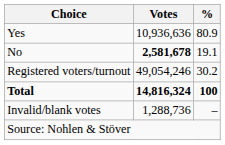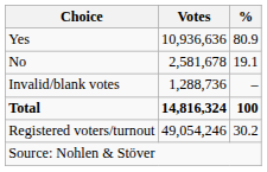 <table class=wikitable style=text-align:right>
 <tr>
 <th>Choice</th>
 <th>Votes</th>
 <th>%</th>
 </tr>
 <tr>
 <td align=left>Yes</td>
 <td>10,936,636</td>
 <td>80.9</td>
 </tr>
 <tr>
 <td align=left>No</td>
-<td><strong>2,581,678</strong></td>
+<td>2,581,678</td>
 <td>19.1</td>
+</tr>
+<tr>
+<td align=left>Invalid/blank votes</td>
+<td>1,288,736</td>
+<td>–</td>
+</tr>
+<tr>
+<td align=left><strong>Total</strong></td>
+<td><strong>14,816,324</strong></td>
+<td><strong>100</strong></td>
 </tr>
 <tr>
 <td align=left>Registered voters/turnout</td>
 <td>49,054,246</td>
 <td>30.2</td>
 </tr>
 <tr>
-<td align=left><strong>Total</strong></td>
-<td><strong>14,816,324</strong></td>
-<td><strong>100</strong></td>
-</tr>
-<tr>
-<td align=left>Invalid/blank votes</td>
-<td>1,288,736</td>
-<td>–</td>
-</tr>
-<tr>
 <td align=left colspan=3>Source: Nohlen & Stöver</td>
 </tr>
 </table>
